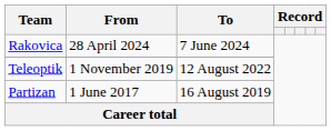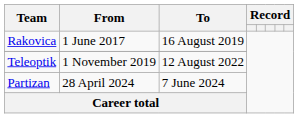 <table class="wikitable" style="text-align:center">
 <tr>
 <th rowspan=2>Team</th>
 <th rowspan=2>From</th>
 <th rowspan=2>To</th>
 <th colspan=8>Record</th>
 </tr>
 <tr>
 <th></th>
 <th></th>
 <th></th>
 <th></th>
 <th></th>
 </tr>
 <tr>
 <td align=left><a href='#'>Rakovica</a></td>
-<td align=left>28 April 2024</td>
-<td align=left>7 June 2024<br></td>
+<td align=left>1 June 2017</td>
+<td align=left>16 August 2019<br></td>
 </tr>
 <tr>
 </tr>
 <tr>
 <td align=left><a href='#'>Teleoptik</a></td>
 <td align=left>1 November 2019</td>
 <td align=left>12 August 2022<br></td>
 </tr>
 <tr>
 <td align=left><a href='#'>Partizan</a></td>
-<td align=left>1 June 2017</td>
-<td align=left>16 August 2019<br></td>
+<td align=left>28 April 2024</td>
+<td align=left>7 June 2024<br></td>
 </tr>
 <tr>
 <th colspan=3>Career total<br></th>
 </tr>
 </table>
